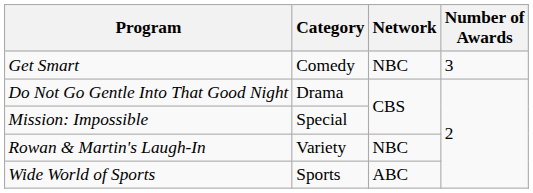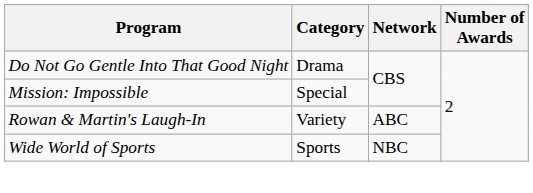 <table class="wikitable">
 <tr>
 <th>Program</th>
 <th>Category</th>
 <th>Network</th>
 <th>Number of<br>Awards</th>
-</tr>
-<tr>
-<td><em>Get Smart</em></td>
-<td>Comedy</td>
-<td>NBC</td>
-<td>3</td>
 </tr>
 <tr>
 <td><em>Do Not Go Gentle Into That Good Night</em></td>
 <td>Drama</td>
 <td rowspan="2">CBS</td>
 <td rowspan="4">2</td>
 </tr>
 <tr>
 <td><em>Mission: Impossible</em></td>
 <td>Special</td>
 </tr>
 <tr>
 <td><em>Rowan & Martin's Laugh-In</em></td>
 <td>Variety</td>
-<td>NBC</td>
+<td>ABC</td>
 </tr>
 <tr>
 <td><em>Wide World of Sports</em></td>
 <td>Sports</td>
-<td>ABC</td>
+<td>NBC</td>
 </tr>
 </table>
